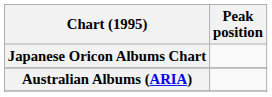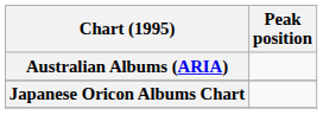 <table class="wikitable sortable plainrowheaders">
 <tr>
 <th>Chart (1995)</th>
 <th>Peak<br>position</th>
 </tr>
 <tr>
-<th scope="row">Japanese Oricon Albums Chart</th>
+<th scope="row">Australian Albums (<a href='#'>ARIA</a>)</th>
 <td></td>
 </tr>
 <tr>
 </tr>
 <tr>
 </tr>
 <tr>
 </tr>
 <tr>
 </tr>
 <tr>
 </tr>
 <tr>
-<th scope="row">Australian Albums (<a href='#'>ARIA</a>)</th>
+<th scope="row">Japanese Oricon Albums Chart</th>
 <td></td>
 </tr>
 <tr>
 </tr>
 <tr>
 </tr>
 <tr>
 </tr>
 <tr>
 </tr>
 <tr>
 </tr>
 <tr>
 </tr>
 <tr>
 </tr>
 </table>
